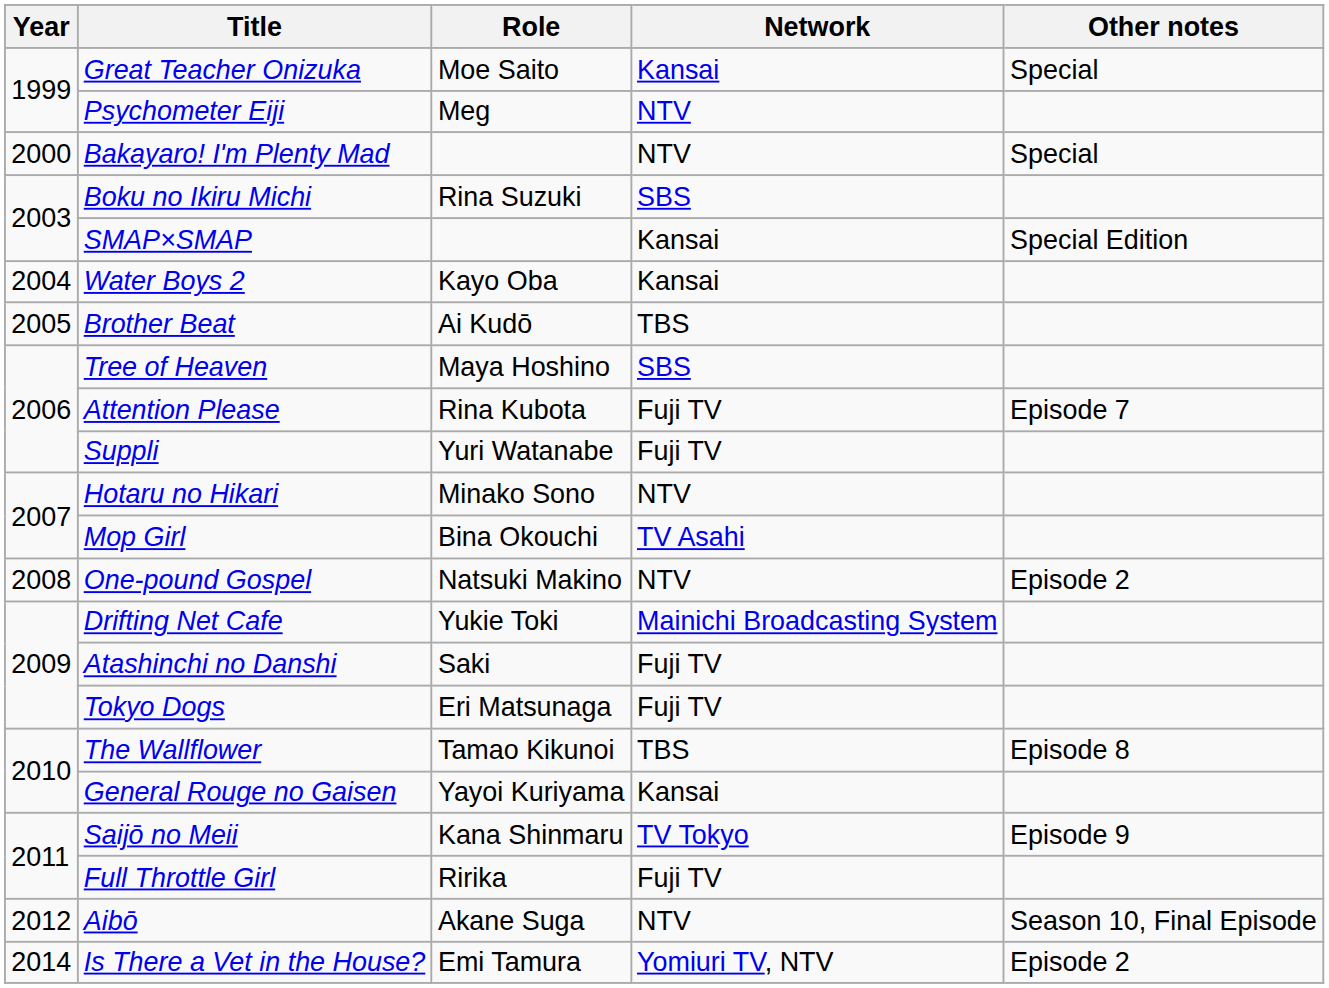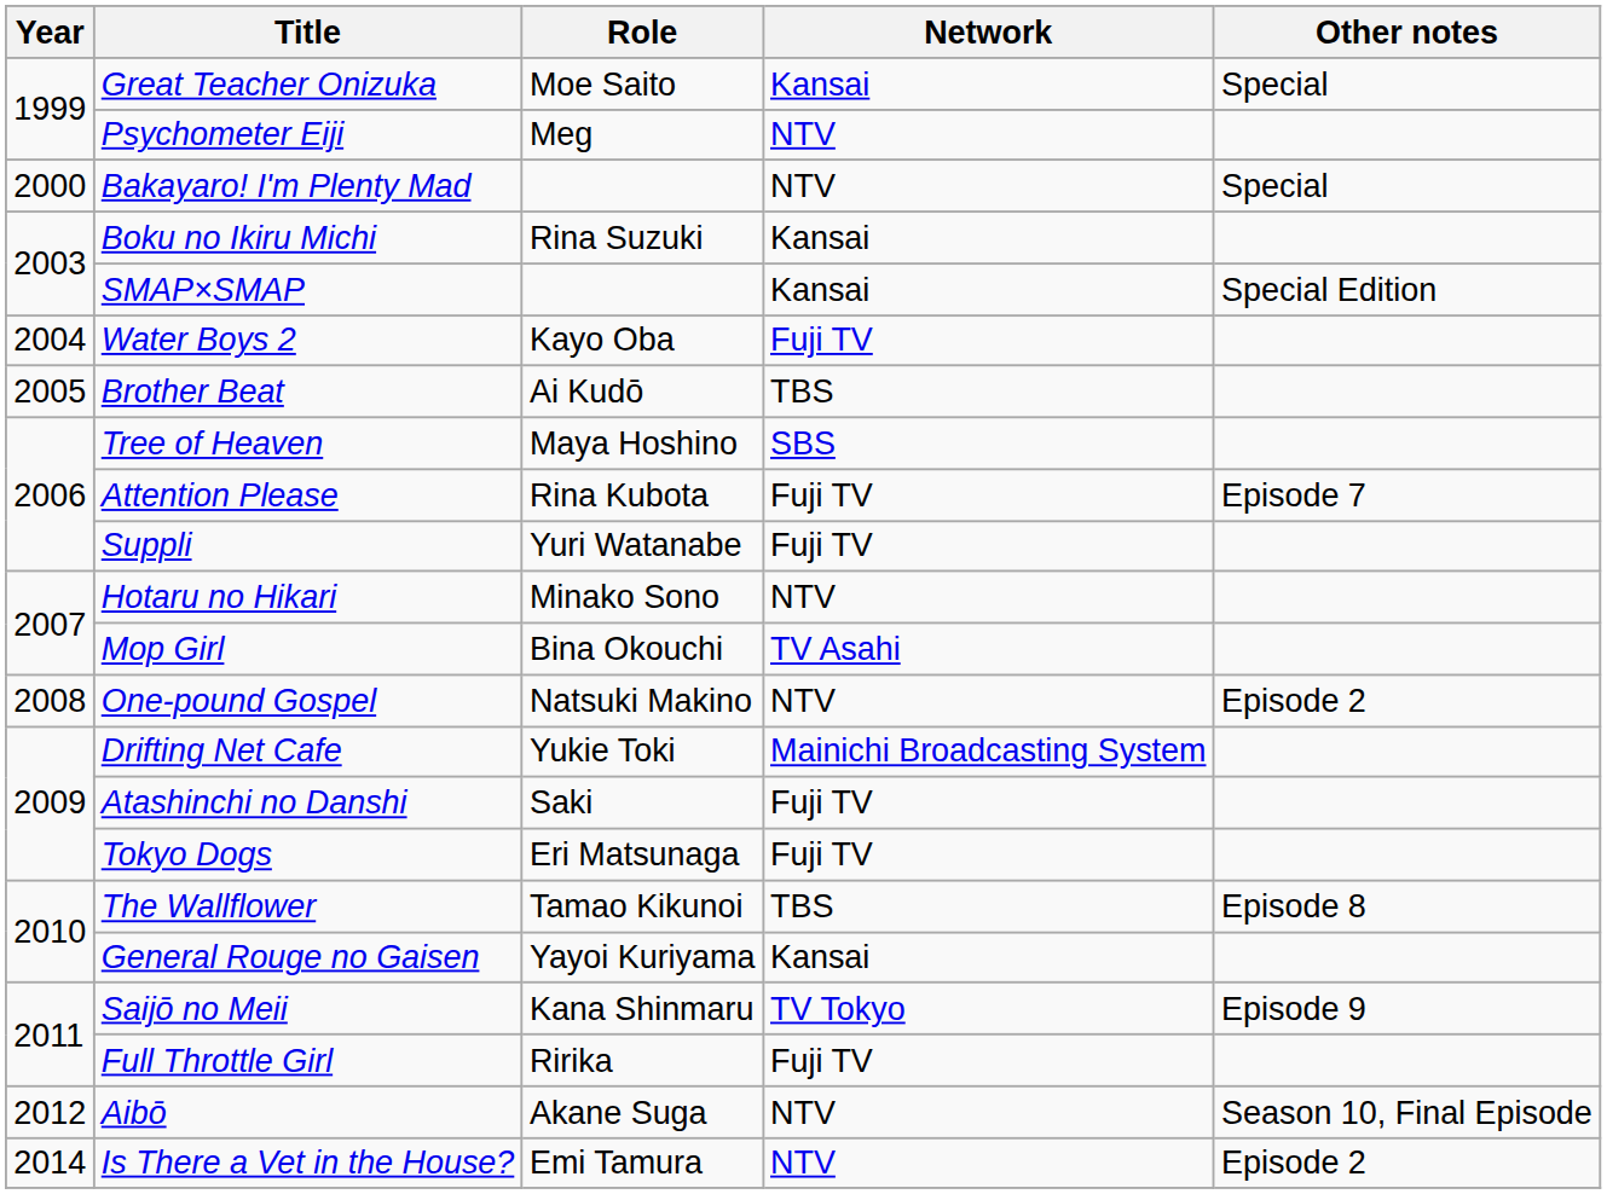 <table class="wikitable" style="font-size: 90%;">
 <tr>
 <th>Year</th>
 <th>Title</th>
 <th>Role</th>
 <th>Network</th>
 <th>Other notes</th>
 </tr>
 <tr>
 <td rowspan="2">1999</td>
 <td><em><a href='#'>Great Teacher Onizuka</a></em></td>
 <td>Moe Saito</td>
 <td><a href='#'>Kansai</a></td>
 <td>Special</td>
 </tr>
 <tr>
 <td><em><a href='#'>Psychometer Eiji</a></em></td>
 <td>Meg</td>
 <td><a href='#'>NTV</a></td>
 <td></td>
 </tr>
 <tr>
 <td>2000</td>
 <td><em><a href='#'>Bakayaro! I'm Plenty Mad</a></em></td>
 <td></td>
 <td>NTV</td>
 <td>Special</td>
 </tr>
 <tr>
 <td rowspan="2">2003</td>
 <td><em><a href='#'>Boku no Ikiru Michi</a></em></td>
 <td>Rina Suzuki</td>
-<td><a href='#'>SBS</a></td>
+<td>Kansai</td>
 <td></td>
 </tr>
 <tr>
 <td><em><a href='#'>SMAP×SMAP</a></em></td>
 <td></td>
 <td>Kansai</td>
 <td>Special Edition</td>
 </tr>
 <tr>
 <td>2004</td>
 <td><em><a href='#'>Water Boys 2</a></em></td>
 <td>Kayo Oba</td>
-<td>Kansai</td>
+<td><a href='#'>Fuji TV</a></td>
 <td></td>
 </tr>
 <tr>
 <td>2005</td>
 <td><em><a href='#'>Brother Beat</a></em></td>
 <td>Ai Kudō</td>
 <td>TBS</td>
 <td></td>
 </tr>
 <tr>
 <td rowspan="3">2006</td>
 <td><em><a href='#'>Tree of Heaven</a></em></td>
 <td>Maya Hoshino</td>
 <td><a href='#'>SBS</a></td>
 <td></td>
 </tr>
 <tr>
 <td><em><a href='#'>Attention Please</a></em></td>
 <td>Rina Kubota</td>
 <td>Fuji TV</td>
 <td>Episode 7</td>
 </tr>
 <tr>
 <td><em><a href='#'>Suppli</a></em></td>
 <td>Yuri Watanabe</td>
 <td>Fuji TV</td>
 <td></td>
 </tr>
 <tr>
 <td rowspan="2">2007</td>
 <td><em><a href='#'>Hotaru no Hikari</a></em></td>
 <td>Minako Sono</td>
 <td>NTV</td>
 <td></td>
 </tr>
 <tr>
 <td><em><a href='#'>Mop Girl</a></em></td>
 <td>Bina Okouchi</td>
 <td><a href='#'>TV Asahi</a></td>
 <td></td>
 </tr>
 <tr>
 <td>2008</td>
 <td><em><a href='#'>One-pound Gospel</a></em></td>
 <td>Natsuki Makino</td>
 <td>NTV</td>
 <td>Episode 2</td>
 </tr>
 <tr>
 <td rowspan="3">2009</td>
 <td><em><a href='#'>Drifting Net Cafe</a></em></td>
 <td>Yukie Toki</td>
 <td><a href='#'>Mainichi Broadcasting System</a></td>
 <td></td>
 </tr>
 <tr>
 <td><em><a href='#'>Atashinchi no Danshi</a></em></td>
 <td>Saki</td>
 <td>Fuji TV</td>
 <td></td>
 </tr>
 <tr>
 <td><em><a href='#'>Tokyo Dogs</a></em></td>
 <td>Eri Matsunaga</td>
 <td>Fuji TV</td>
 <td></td>
 </tr>
 <tr>
 <td rowspan="2">2010</td>
 <td><em><a href='#'>The Wallflower</a></em></td>
 <td>Tamao Kikunoi</td>
 <td>TBS</td>
 <td>Episode 8</td>
 </tr>
 <tr>
 <td><em><a href='#'>General Rouge no Gaisen</a></em></td>
 <td>Yayoi Kuriyama</td>
 <td>Kansai</td>
 <td></td>
 </tr>
 <tr>
 <td rowspan="2">2011</td>
 <td><em><a href='#'>Saijō no Meii</a></em></td>
 <td>Kana Shinmaru</td>
 <td><a href='#'>TV Tokyo</a></td>
 <td>Episode 9</td>
 </tr>
 <tr>
 <td><em><a href='#'>Full Throttle Girl</a></em></td>
 <td>Ririka</td>
 <td>Fuji TV</td>
 <td></td>
 </tr>
 <tr>
 <td>2012</td>
 <td><em><a href='#'>Aibō</a></em></td>
 <td>Akane Suga</td>
 <td>NTV</td>
 <td>Season 10, Final Episode</td>
 </tr>
 <tr>
 <td>2014</td>
 <td><em><a href='#'>Is There a Vet in the House?</a></em></td>
 <td>Emi Tamura</td>
-<td><a href='#'>Yomiuri TV</a>, NTV</td>
+<td><a href='#'>NTV</a></td>
 <td>Episode 2</td>
 </tr>
 </table>
